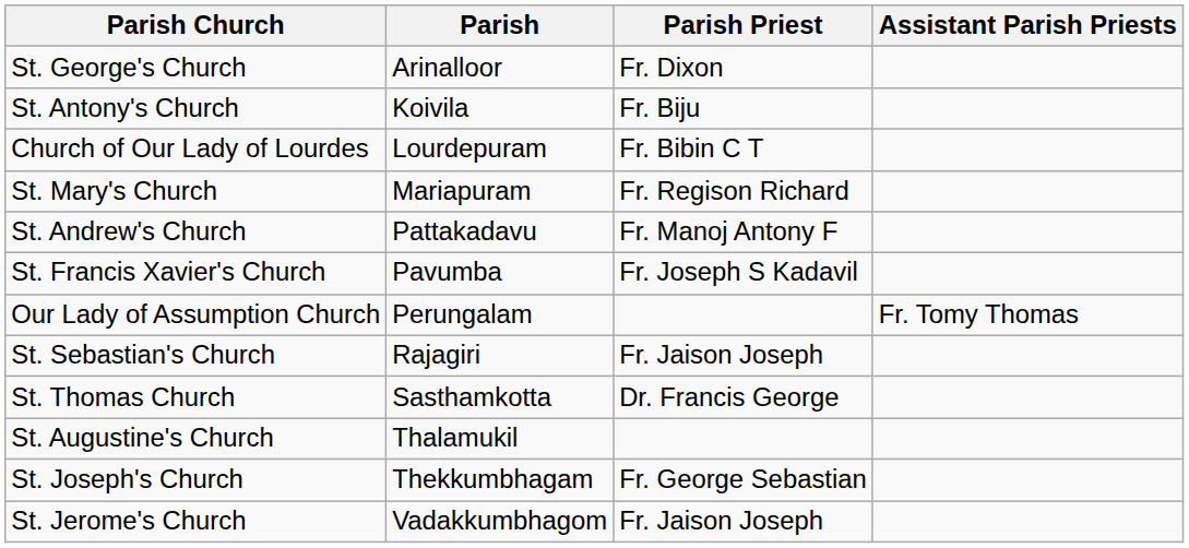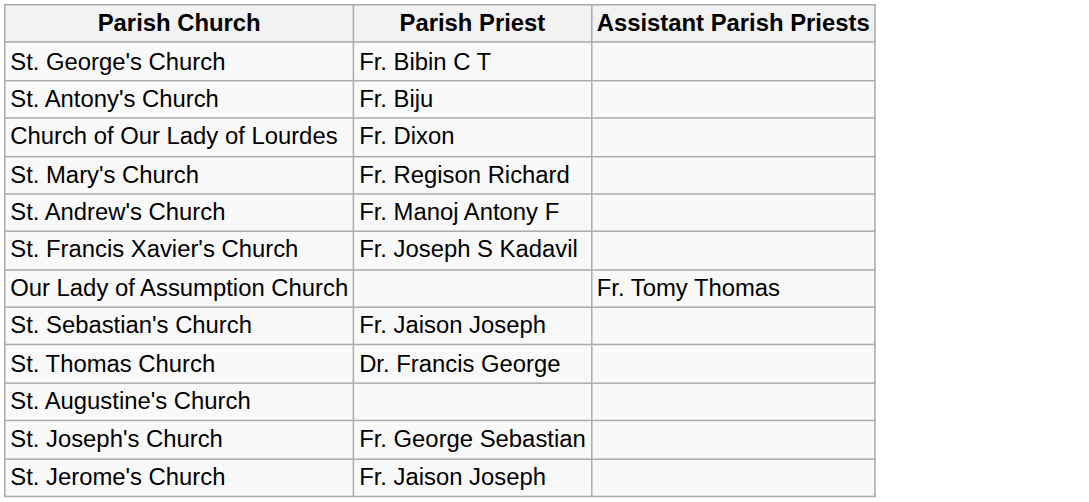 <table class="wikitable">
 <tr>
 <th>Parish Church</th>
-<th>Parish</th>
 <th>Parish Priest</th>
 <th>Assistant Parish Priests</th>
 </tr>
 <tr>
 <td>St. George's Church</td>
-<td>Arinalloor</td>
-<td>Fr. Dixon</td>
+<td>Fr. Bibin C T</td>
 <td></td>
 </tr>
 <tr>
 <td>St. Antony's Church</td>
-<td>Koivila</td>
 <td>Fr. Biju</td>
 <td></td>
 </tr>
 <tr>
 <td>Church of Our Lady of Lourdes</td>
-<td>Lourdepuram</td>
-<td>Fr. Bibin C T</td>
+<td>Fr. Dixon</td>
 <td></td>
 </tr>
 <tr>
 <td>St. Mary's Church</td>
-<td>Mariapuram</td>
 <td>Fr. Regison Richard</td>
 <td></td>
 </tr>
 <tr>
 <td>St. Andrew's Church</td>
-<td>Pattakadavu</td>
 <td>Fr. Manoj Antony F</td>
 <td></td>
 </tr>
 <tr>
 <td>St. Francis Xavier's Church</td>
-<td>Pavumba</td>
 <td>Fr. Joseph S Kadavil</td>
 <td></td>
 </tr>
 <tr>
 <td>Our Lady of Assumption Church</td>
-<td>Perungalam</td>
 <td></td>
 <td>Fr. Tomy Thomas</td>
 </tr>
 <tr>
 <td>St. Sebastian's Church</td>
-<td>Rajagiri</td>
 <td>Fr. Jaison Joseph</td>
 <td></td>
 </tr>
 <tr>
 <td>St. Thomas Church</td>
-<td>Sasthamkotta</td>
 <td>Dr. Francis George</td>
 <td></td>
 </tr>
 <tr>
 <td>St. Augustine's Church</td>
-<td>Thalamukil</td>
 <td></td>
 <td></td>
 </tr>
 <tr>
 <td>St. Joseph's Church</td>
-<td>Thekkumbhagam</td>
 <td>Fr. George Sebastian</td>
 <td></td>
 </tr>
 <tr>
 <td>St. Jerome's Church</td>
-<td>Vadakkumbhagom</td>
 <td>Fr. Jaison Joseph</td>
 <td></td>
 </tr>
 </table>
